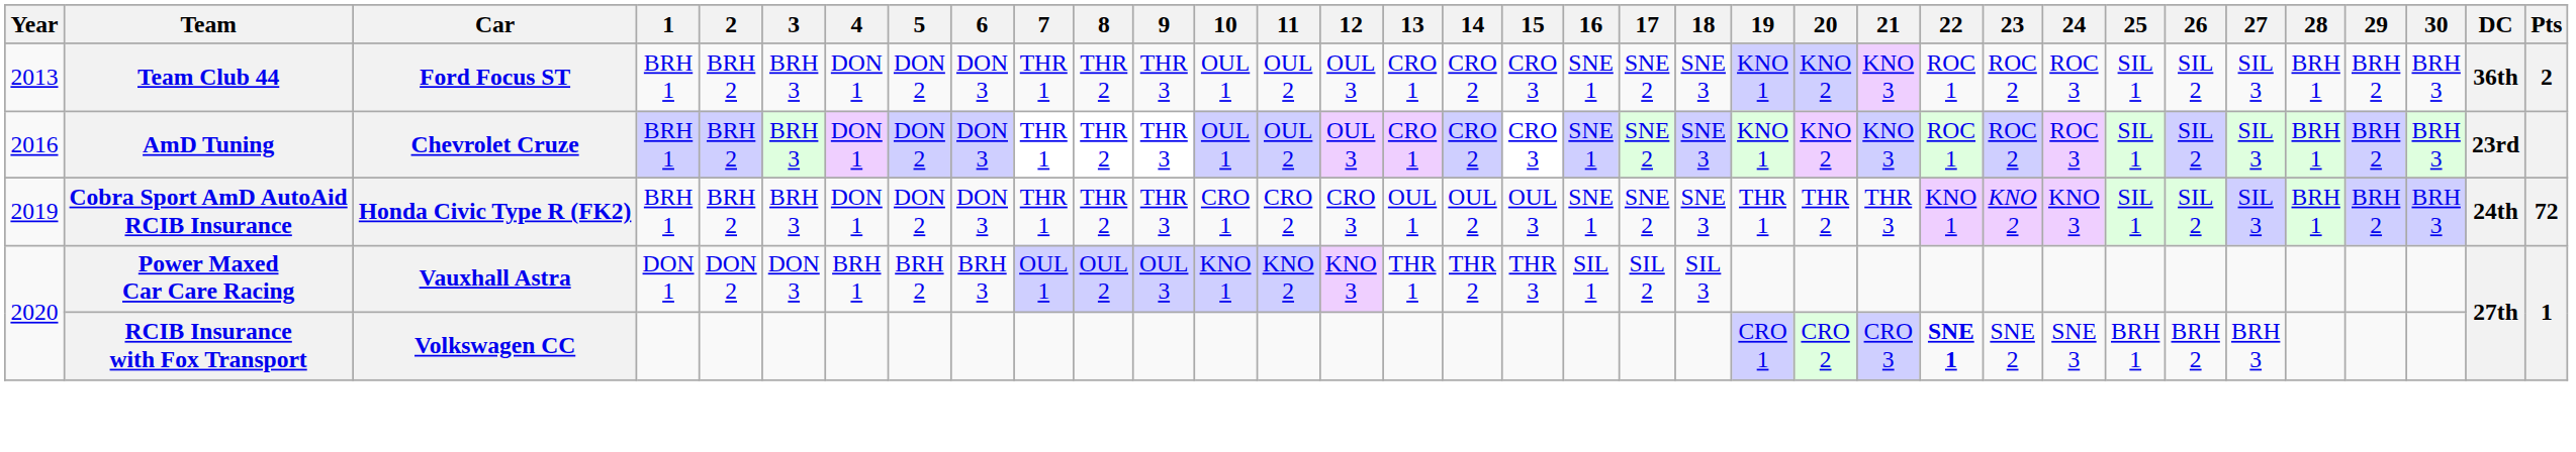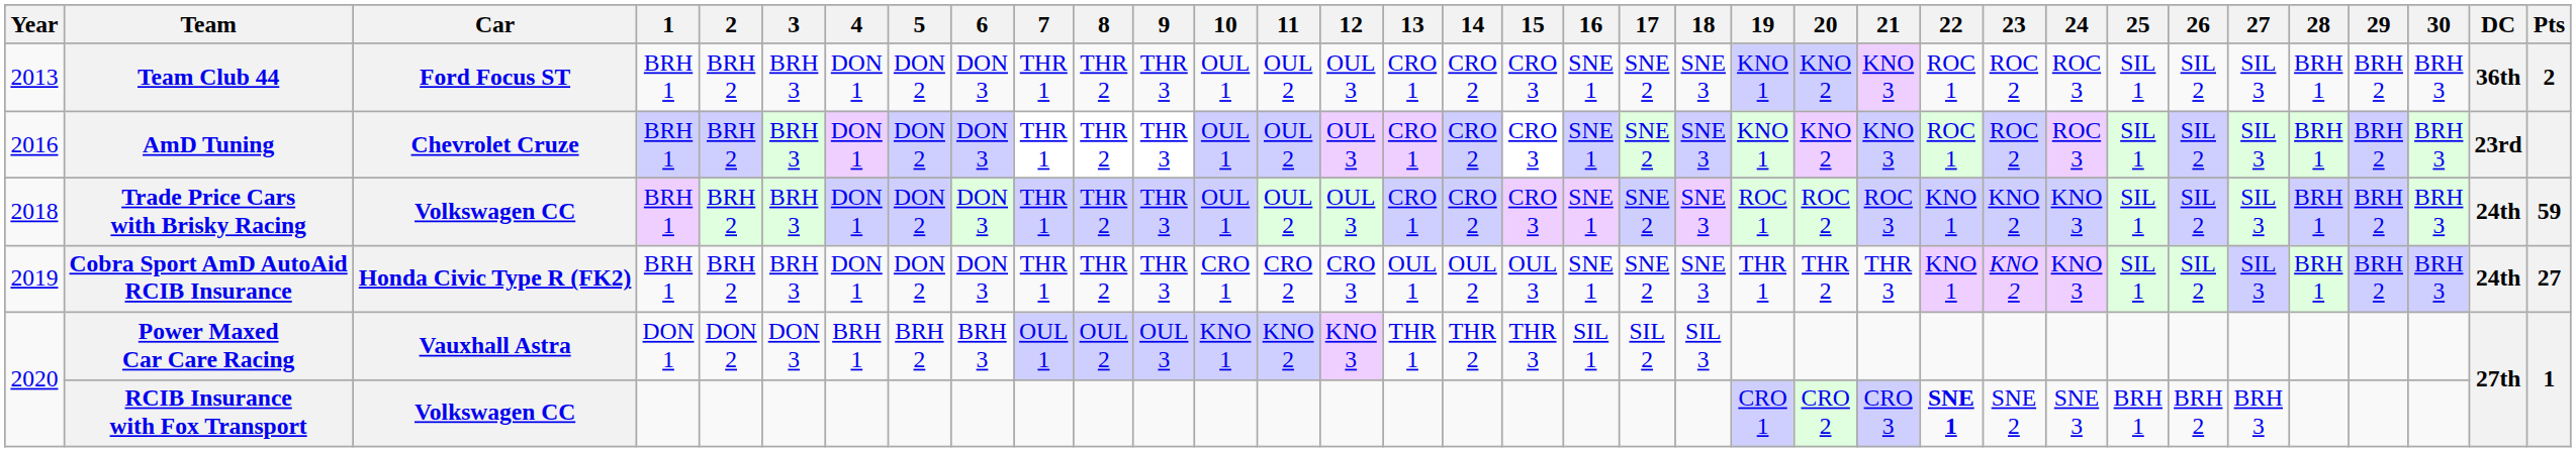 <table class="wikitable" style="text-align:center; font-size:85%">
 <tr>
 <th>Year</th>
 <th>Team</th>
 <th>Car</th>
 <th>1</th>
 <th>2</th>
 <th>3</th>
 <th>4</th>
 <th>5</th>
 <th>6</th>
 <th>7</th>
 <th>8</th>
 <th>9</th>
 <th>10</th>
 <th>11</th>
 <th>12</th>
 <th>13</th>
 <th>14</th>
 <th>15</th>
 <th>16</th>
 <th>17</th>
 <th>18</th>
 <th>19</th>
 <th>20</th>
 <th>21</th>
 <th>22</th>
 <th>23</th>
 <th>24</th>
 <th>25</th>
 <th>26</th>
 <th>27</th>
 <th>28</th>
 <th>29</th>
 <th>30</th>
 <th>DC</th>
 <th>Pts</th>
 </tr>
 <tr>
 <td><a href='#'>2013</a></td>
 <th nowrap><a href='#'>Team Club 44</a></th>
 <th nowrap><a href='#'>Ford Focus ST</a></th>
 <td><a href='#'>BRH<br>1</a></td>
 <td><a href='#'>BRH<br>2</a></td>
 <td><a href='#'>BRH<br>3</a></td>
 <td><a href='#'>DON<br>1</a></td>
 <td><a href='#'>DON<br>2</a></td>
 <td><a href='#'>DON<br>3</a></td>
 <td><a href='#'>THR<br>1</a></td>
 <td><a href='#'>THR<br>2</a></td>
 <td><a href='#'>THR<br>3</a></td>
 <td><a href='#'>OUL<br>1</a></td>
 <td><a href='#'>OUL<br>2</a></td>
 <td><a href='#'>OUL<br>3</a></td>
 <td><a href='#'>CRO<br>1</a></td>
 <td><a href='#'>CRO<br>2</a></td>
 <td><a href='#'>CRO<br>3</a></td>
 <td><a href='#'>SNE<br>1</a></td>
 <td><a href='#'>SNE<br>2</a></td>
 <td><a href='#'>SNE<br>3</a></td>
 <td style="background:#CFCFFF;"><a href='#'>KNO<br>1</a><br></td>
 <td style="background:#CFCFFF;"><a href='#'>KNO<br>2</a><br></td>
 <td style="background:#efcfff;"><a href='#'>KNO<br>3</a><br></td>
 <td><a href='#'>ROC<br>1</a></td>
 <td><a href='#'>ROC<br>2</a></td>
 <td><a href='#'>ROC<br>3</a></td>
 <td><a href='#'>SIL<br>1</a></td>
 <td><a href='#'>SIL<br>2</a></td>
 <td><a href='#'>SIL<br>3</a></td>
 <td><a href='#'>BRH<br>1</a></td>
 <td><a href='#'>BRH<br>2</a></td>
 <td><a href='#'>BRH<br>3</a></td>
 <th>36th</th>
 <th>2</th>
 </tr>
 <tr>
 <td><a href='#'>2016</a></td>
 <th nowrap><a href='#'>AmD Tuning</a></th>
 <th nowrap><a href='#'>Chevrolet Cruze</a></th>
 <td style="background:#CFCFFF;"><a href='#'>BRH<br>1</a><br></td>
 <td style="background:#CFCFFF;"><a href='#'>BRH<br>2</a><br></td>
 <td style="background:#DFFFDF;"><a href='#'>BRH<br>3</a><br></td>
 <td style="background:#EFCFFF;"><a href='#'>DON<br>1</a><br></td>
 <td style="background:#CFCFFF;"><a href='#'>DON<br>2</a><br></td>
 <td style="background:#CFCFFF;"><a href='#'>DON<br>3</a><br></td>
 <td style="background:#FFFFFF;"><a href='#'>THR<br>1</a><br></td>
 <td style="background:#FFFFFF;"><a href='#'>THR<br>2</a><br></td>
 <td style="background:#FFFFFF;"><a href='#'>THR<br>3</a><br></td>
 <td style="background:#CFCFFF;"><a href='#'>OUL<br>1</a><br></td>
 <td style="background:#CFCFFF;"><a href='#'>OUL<br>2</a><br></td>
 <td style="background:#EFCFFF;"><a href='#'>OUL<br>3</a><br></td>
 <td style="background:#EFCFFF;"><a href='#'>CRO<br>1</a><br></td>
 <td style="background:#CFCFFF;"><a href='#'>CRO<br>2</a><br></td>
 <td style="background:#FFFFFF;"><a href='#'>CRO<br>3</a><br></td>
 <td style="background:#CFCFFF;"><a href='#'>SNE<br>1</a><br></td>
 <td style="background:#DFFFDF;"><a href='#'>SNE<br>2</a><br></td>
 <td style="background:#CFCFFF;"><a href='#'>SNE<br>3</a><br></td>
 <td style="background:#DFFFDF;"><a href='#'>KNO<br>1</a><br></td>
 <td style="background:#EFCFFF;"><a href='#'>KNO<br>2</a><br></td>
 <td style="background:#CFCFFF;"><a href='#'>KNO<br>3</a><br></td>
 <td style="background:#DFFFDF;"><a href='#'>ROC<br>1</a><br></td>
 <td style="background:#CFCFFF;"><a href='#'>ROC<br>2</a><br></td>
 <td style="background:#EFCFFF;"><a href='#'>ROC<br>3</a><br></td>
 <td style="background:#DFFFDF;"><a href='#'>SIL<br>1</a><br></td>
 <td style="background:#CFCFFF;"><a href='#'>SIL<br>2</a><br></td>
 <td style="background:#DFFFDF;"><a href='#'>SIL<br>3</a><br></td>
 <td style="background:#DFFFDF;"><a href='#'>BRH<br>1</a><br></td>
 <td style="background:#CFCFFF;"><a href='#'>BRH<br>2</a><br></td>
 <td style="background:#DFFFDF;"><a href='#'>BRH<br>3</a><br></td>
 <th>23rd</th>
 <th></th>
 </tr>
 <tr>
+<td><a href='#'>2018</a></td>
+<th nowrap><a href='#'>Trade Price Cars<br>with Brisky Racing</a></th>
+<th nowrap><a href='#'>Volkswagen CC</a></th>
+<td style="background:#EFCFFF;"><a href='#'>BRH<br>1</a><br></td>
+<td style="background:#DFFFDF;"><a href='#'>BRH<br>2</a><br></td>
+<td style="background:#DFFFDF;"><a href='#'>BRH<br>3</a><br></td>
+<td style="background:#CFCFFF;"><a href='#'>DON<br>1</a><br></td>
+<td style="background:#CFCFFF;"><a href='#'>DON<br>2</a><br></td>
+<td style="background:#DFFFDF;"><a href='#'>DON<br>3</a><br></td>
+<td style="background:#CFCFFF;"><a href='#'>THR<br>1</a><br></td>
+<td style="background:#CFCFFF;"><a href='#'>THR<br>2</a><br></td>
+<td style="background:#CFCFFF;"><a href='#'>THR<br>3</a><br></td>
+<td style="background:#CFCFFF;"><a href='#'>OUL<br>1</a><br></td>
+<td style="background:#DFFFDF;"><a href='#'>OUL<br>2</a><br></td>
+<td style="background:#DFFFDF;"><a href='#'>OUL<br>3</a><br></td>
+<td style="background:#CFCFFF;"><a href='#'>CRO<br>1</a><br></td>
+<td style="background:#CFCFFF;"><a href='#'>CRO<br>2</a><br></td>
+<td style="background:#EFCFFF;"><a href='#'>CRO<br>3</a><br></td>
+<td style="background:#EFCFFF;"><a href='#'>SNE<br>1</a><br></td>
+<td style="background:#CFCFFF;"><a href='#'>SNE<br>2</a><br></td>
+<td style="background:#EFCFFF;"><a href='#'>SNE<br>3</a><br></td>
+<td style="background:#DFFFDF;"><a href='#'>ROC<br>1</a><br></td>
+<td style="background:#DFFFDF;"><a href='#'>ROC<br>2</a><br></td>
+<td style="background:#CFCFFF;"><a href='#'>ROC<br>3</a><br></td>
+<td style="background:#CFCFFF;"><a href='#'>KNO<br>1</a><br></td>
+<td style="background:#CFCFFF;"><a href='#'>KNO<br>2</a><br></td>
+<td style="background:#CFCFFF;"><a href='#'>KNO<br>3</a><br></td>
+<td style="background:#DFFFDF;"><a href='#'>SIL<br>1</a><br></td>
+<td style="background:#CFCFFF;"><a href='#'>SIL<br>2</a><br></td>
+<td style="background:#DFFFDF;"><a href='#'>SIL<br>3</a><br></td>
+<td style="background:#CFCFFF;"><a href='#'>BRH<br>1</a><br></td>
+<td style="background:#CFCFFF;"><a href='#'>BRH<br>2</a><br></td>
+<td style="background:#DFFFDF;"><a href='#'>BRH<br>3</a><br></td>
+<th>24th</th>
+<th>59</th>
+</tr>
+<tr>
 <td><a href='#'>2019</a></td>
 <th nowrap><a href='#'>Cobra Sport AmD AutoAid<br>RCIB Insurance</a></th>
 <th nowrap><a href='#'>Honda Civic Type R (FK2)</a></th>
 <td><a href='#'>BRH<br>1</a></td>
 <td><a href='#'>BRH<br>2</a></td>
 <td><a href='#'>BRH<br>3</a></td>
 <td><a href='#'>DON<br>1</a></td>
 <td><a href='#'>DON<br>2</a></td>
 <td><a href='#'>DON<br>3</a></td>
 <td><a href='#'>THR<br>1</a></td>
 <td><a href='#'>THR<br>2</a></td>
 <td><a href='#'>THR<br>3</a></td>
 <td><a href='#'>CRO<br>1</a></td>
 <td><a href='#'>CRO<br>2</a></td>
 <td><a href='#'>CRO<br>3</a></td>
 <td><a href='#'>OUL<br>1</a></td>
 <td><a href='#'>OUL<br>2</a></td>
 <td><a href='#'>OUL<br>3</a></td>
 <td><a href='#'>SNE<br>1</a></td>
 <td><a href='#'>SNE<br>2</a></td>
 <td><a href='#'>SNE<br>3</a></td>
 <td><a href='#'>THR<br>1</a></td>
 <td><a href='#'>THR<br>2</a></td>
 <td><a href='#'>THR<br>3</a></td>
 <td style="background:#EFCFFF;"><a href='#'>KNO<br>1</a><br></td>
 <td style="background:#EFCFFF;"><em><a href='#'>KNO<br>2</a></em><br></td>
 <td style="background:#EFCFFF;"><a href='#'>KNO<br>3</a><br></td>
 <td style="background:#DFFFDF;"><a href='#'>SIL<br>1</a><br></td>
 <td style="background:#DFFFDF;"><a href='#'>SIL<br>2</a><br></td>
 <td style="background:#CFCFFF;"><a href='#'>SIL<br>3</a><br></td>
 <td style="background:#DFFFDF;"><a href='#'>BRH<br>1</a><br></td>
 <td style="background:#CFCFFF;"><a href='#'>BRH<br>2</a><br></td>
 <td style="background:#CFCFFF;"><a href='#'>BRH<br>3</a><br></td>
 <th>24th</th>
-<th>72</th>
+<th>27</th>
 </tr>
 <tr>
 <td rowspan=2><a href='#'>2020</a></td>
 <th nowrap><a href='#'>Power Maxed<br>Car Care Racing</a></th>
 <th nowrap><a href='#'>Vauxhall Astra</a></th>
 <td><a href='#'>DON<br>1</a></td>
 <td><a href='#'>DON<br>2</a></td>
 <td><a href='#'>DON<br>3</a></td>
 <td><a href='#'>BRH<br>1</a></td>
 <td><a href='#'>BRH<br>2</a></td>
 <td><a href='#'>BRH<br>3</a></td>
 <td style="background:#CFCFFF;"><a href='#'>OUL<br>1</a><br></td>
 <td style="background:#CFCFFF;"><a href='#'>OUL<br>2</a><br></td>
 <td style="background:#CFCFFF;"><a href='#'>OUL<br>3</a><br></td>
 <td style="background:#CFCFFF;"><a href='#'>KNO<br>1</a><br></td>
 <td style="background:#CFCFFF;"><a href='#'>KNO<br>2</a><br></td>
 <td style="background:#EFCFFF;"><a href='#'>KNO<br>3</a><br></td>
 <td><a href='#'>THR<br>1</a></td>
 <td><a href='#'>THR<br>2</a></td>
 <td><a href='#'>THR<br>3</a></td>
 <td><a href='#'>SIL<br>1</a></td>
 <td><a href='#'>SIL<br>2</a></td>
 <td><a href='#'>SIL<br>3</a></td>
 <td></td>
 <td></td>
 <td></td>
 <td></td>
 <td></td>
 <td></td>
 <td></td>
 <td></td>
 <td></td>
 <td></td>
 <td></td>
 <td></td>
 <th rowspan=2>27th</th>
 <th rowspan=2>1</th>
 </tr>
 <tr>
 <th nowrap><a href='#'>RCIB Insurance<br>with Fox Transport</a></th>
 <th nowrap><a href='#'>Volkswagen CC</a></th>
 <td></td>
 <td></td>
 <td></td>
 <td></td>
 <td></td>
 <td></td>
 <td></td>
 <td></td>
 <td></td>
 <td></td>
 <td></td>
 <td></td>
 <td></td>
 <td></td>
 <td></td>
 <td></td>
 <td></td>
 <td></td>
 <td style="background:#CFCFFF;"><a href='#'>CRO<br>1</a><br></td>
 <td style="background:#DFFFDF;"><a href='#'>CRO<br>2</a><br></td>
 <td style="background:#CFCFFF;"><a href='#'>CRO<br>3</a><br></td>
 <td><strong><a href='#'>SNE<br>1</a></strong></td>
 <td><a href='#'>SNE<br>2</a></td>
 <td><a href='#'>SNE<br>3</a></td>
 <td><a href='#'>BRH<br>1</a></td>
 <td><a href='#'>BRH<br>2</a></td>
 <td><a href='#'>BRH<br>3</a></td>
 <td></td>
 <td></td>
 <td></td>
 </tr>
 </table>
